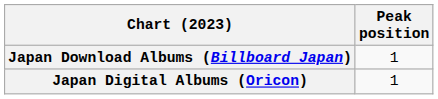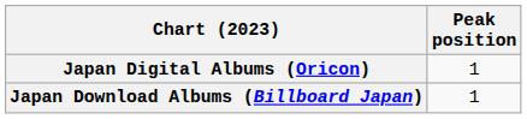 <table class="wikitable sortable plainrowheaders" style="text-align:center">
 <tr>
 <th scope="col">Chart (2023)</th>
 <th scope="col">Peak<br>position</th>
 </tr>
 <tr>
+<th scope="row">Japan Digital Albums (<a href='#'>Oricon</a>)</th>
+<td>1</td>
+</tr>
+<tr>
 <th scope="row">Japan Download Albums (<em><a href='#'>Billboard Japan</a></em>)</th>
 <td>1</td>
 </tr>
-<tr>
-<th scope="row">Japan Digital Albums (<a href='#'>Oricon</a>)</th>
-<td>1</td>
-</tr>
 </table>
